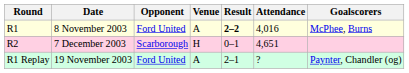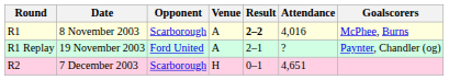 <table class="wikitable">
 <tr>
 <th>Round</th>
 <th>Date</th>
 <th>Opponent</th>
 <th>Venue</th>
 <th>Result</th>
 <th>Attendance</th>
 <th>Goalscorers</th>
 </tr>
 <tr style="background-color: #ffffdd;">
 <td>R1</td>
 <td>8 November 2003</td>
-<td><a href='#'>Ford United</a></td>
+<td><a href='#'>Scarborough</a></td>
 <td>A</td>
 <td><strong>2–2</strong></td>
 <td>4,016</td>
 <td><a href='#'>McPhee</a>, <a href='#'>Burns</a></td>
+</tr>
+<tr style="background-color: #d0ffe3;">
+<td>R1 Replay</td>
+<td>19 November 2003</td>
+<td><a href='#'>Ford United</a></td>
+<td>A</td>
+<td>2–1</td>
+<td>?</td>
+<td><a href='#'>Paynter</a>, Chandler (og)</td>
 </tr>
 <tr style="background-color: #ffd0e3;">
 <td>R2</td>
 <td>7 December 2003</td>
 <td><a href='#'>Scarborough</a></td>
 <td>H</td>
 <td>0–1</td>
 <td>4,651</td>
 <td></td>
 </tr>
-<tr style="background-color: #d0ffe3;">
-<td>R1 Replay</td>
-<td>19 November 2003</td>
-<td><a href='#'>Ford United</a></td>
-<td>A</td>
-<td>2–1</td>
-<td>?</td>
-<td><a href='#'>Paynter</a>, Chandler (og)</td>
-</tr>
 </table>
